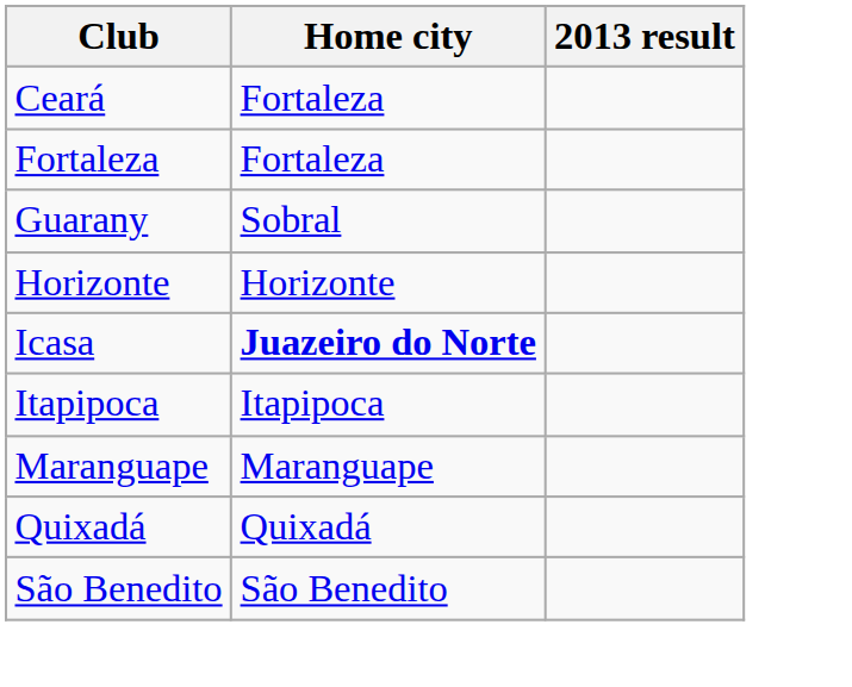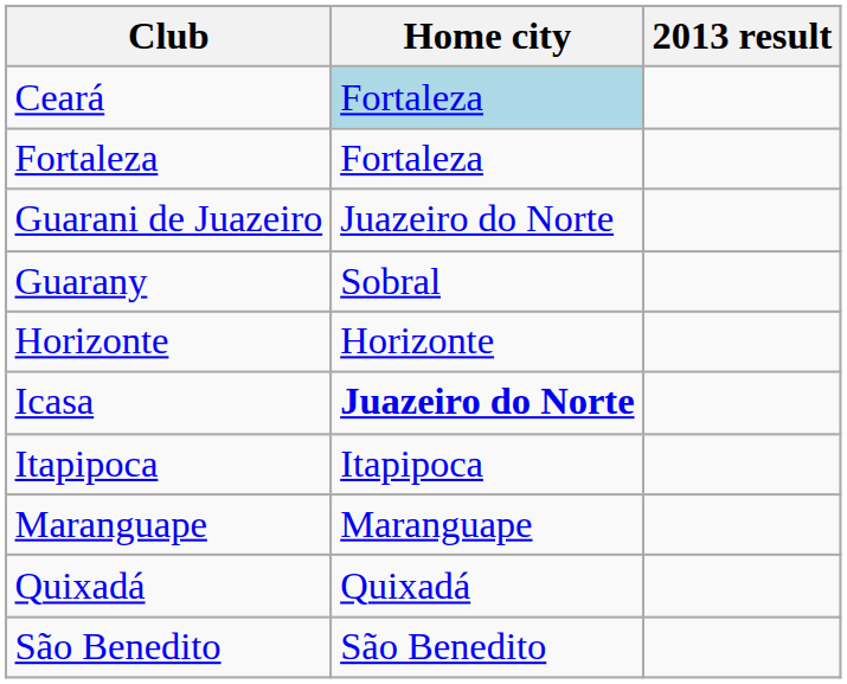 <table class="wikitable sortable">
 <tr>
 <th>Club</th>
 <th>Home city</th>
 <th>2013 result</th>
 </tr>
 <tr>
 <td><a href='#'>Ceará</a></td>
-<td><a href='#'>Fortaleza</a></td>
+<td style="background: lightblue;"><a href='#'>Fortaleza</a></td>
 <td></td>
 </tr>
 <tr>
 <td><a href='#'>Fortaleza</a></td>
 <td><a href='#'>Fortaleza</a></td>
+<td></td>
+</tr>
+<tr>
+<td><a href='#'>Guarani de Juazeiro</a></td>
+<td><a href='#'>Juazeiro do Norte</a></td>
 <td></td>
 </tr>
 <tr>
 <td><a href='#'>Guarany</a></td>
 <td><a href='#'>Sobral</a></td>
 <td></td>
 </tr>
 <tr>
 <td><a href='#'>Horizonte</a></td>
 <td><a href='#'>Horizonte</a></td>
 <td></td>
 </tr>
 <tr>
 <td><a href='#'>Icasa</a></td>
 <td><strong><a href='#'>Juazeiro do Norte</a></strong></td>
 <td></td>
 </tr>
 <tr>
 <td><a href='#'>Itapipoca</a></td>
 <td><a href='#'>Itapipoca</a></td>
 <td></td>
 </tr>
 <tr>
 <td><a href='#'>Maranguape</a></td>
 <td><a href='#'>Maranguape</a></td>
 <td></td>
 </tr>
 <tr>
 <td><a href='#'>Quixadá</a></td>
 <td><a href='#'>Quixadá</a></td>
 <td></td>
 </tr>
 <tr>
 <td><a href='#'>São Benedito</a></td>
 <td><a href='#'>São Benedito</a></td>
 <td></td>
 </tr>
 </table>
